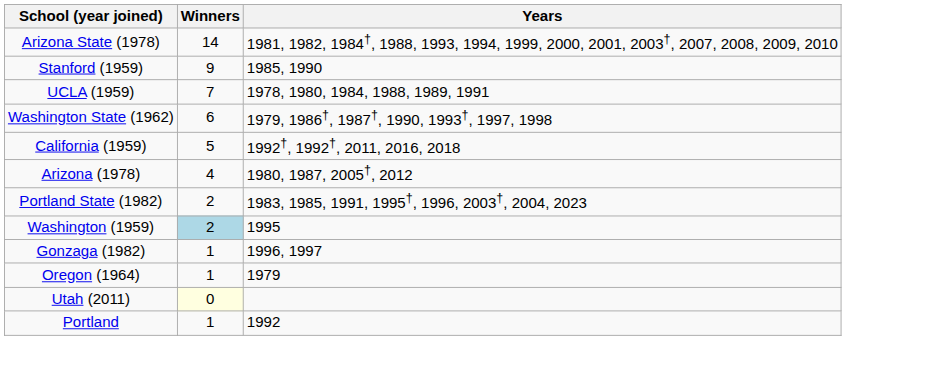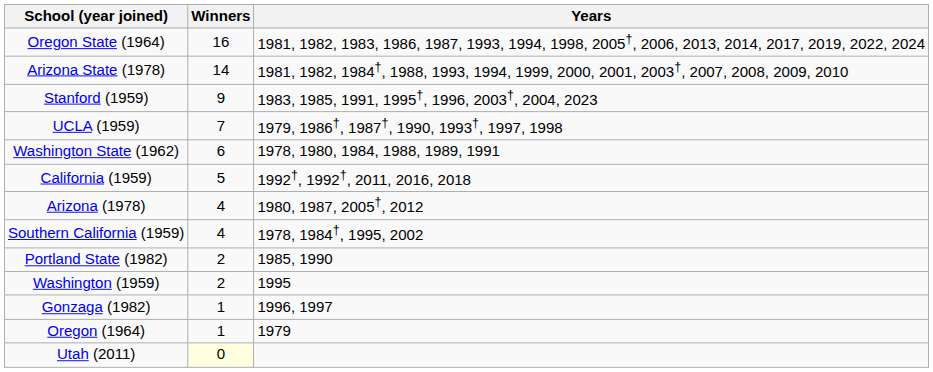 <table class="wikitable">
 <tr>
 <th>School (year joined)</th>
 <th>Winners</th>
 <th>Years</th>
+</tr>
+<tr align="center">
+<td><a href='#'>Oregon State</a> (1964)</td>
+<td>16</td>
+<td align="left">1981, 1982, 1983, 1986, 1987, 1993, 1994, 1998, 2005<sup>†</sup>, 2006, 2013, 2014, 2017, 2019, 2022, 2024</td>
 </tr>
 <tr align="center">
 <td><a href='#'>Arizona State</a> (1978)</td>
 <td>14</td>
 <td align="left">1981, 1982, 1984<sup>†</sup>, 1988, 1993, 1994, 1999, 2000, 2001, 2003<sup>†</sup>, 2007, 2008, 2009, 2010</td>
 </tr>
 <tr align="center">
 <td><a href='#'>Stanford</a> (1959)</td>
 <td>9</td>
-<td align="left">1985, 1990</td>
+<td align="left">1983, 1985, 1991, 1995<sup>†</sup>, 1996, 2003<sup>†</sup>, 2004, 2023</td>
 </tr>
 <tr align="center">
 <td><a href='#'>UCLA</a> (1959)</td>
 <td>7</td>
-<td align="left">1978, 1980, 1984, 1988, 1989, 1991</td>
+<td align="left">1979, 1986<sup>†</sup>, 1987<sup>†</sup>, 1990, 1993<sup>†</sup>, 1997, 1998</td>
 </tr>
 <tr align="center">
 <td><a href='#'>Washington State</a> (1962)</td>
 <td>6</td>
-<td align="left">1979, 1986<sup>†</sup>, 1987<sup>†</sup>, 1990, 1993<sup>†</sup>, 1997, 1998</td>
+<td align="left">1978, 1980, 1984, 1988, 1989, 1991</td>
 </tr>
 <tr align="center">
 <td><a href='#'>California</a> (1959)</td>
 <td>5</td>
 <td align="left">1992<sup>†</sup>, 1992<sup>†</sup>, 2011, 2016, 2018</td>
 </tr>
 <tr align="center">
 <td><a href='#'>Arizona</a> (1978)</td>
 <td>4</td>
 <td align="left">1980, 1987, 2005<sup>†</sup>, 2012</td>
 </tr>
 <tr align="center">
+<td><a href='#'>Southern California</a> (1959)</td>
+<td>4</td>
+<td align="left">1978, 1984<sup>†</sup>, 1995, 2002</td>
+</tr>
+<tr align="center">
 <td><a href='#'>Portland State</a> (1982)</td>
 <td>2</td>
-<td align="left">1983, 1985, 1991, 1995<sup>†</sup>, 1996, 2003<sup>†</sup>, 2004, 2023</td>
+<td align="left">1985, 1990</td>
 </tr>
 <tr align="center">
 <td><a href='#'>Washington</a> (1959)</td>
-<td style="background: lightblue;">2</td>
+<td>2</td>
 <td align="left">1995</td>
 </tr>
 <tr align="center">
 <td><a href='#'>Gonzaga</a> (1982)</td>
 <td>1</td>
 <td align="left">1996, 1997</td>
 </tr>
 <tr align="center">
 <td><a href='#'>Oregon</a> (1964)</td>
 <td>1</td>
 <td align="left">1979</td>
 </tr>
 <tr align="center">
 <td><a href='#'>Utah</a> (2011)</td>
 <td style="background: lightyellow;">0</td>
 <td align="left"></td>
 </tr>
-<tr align="center">
-<td><a href='#'>Portland</a></td>
-<td>1</td>
-<td align="left">1992</td>
-</tr>
 </table>
